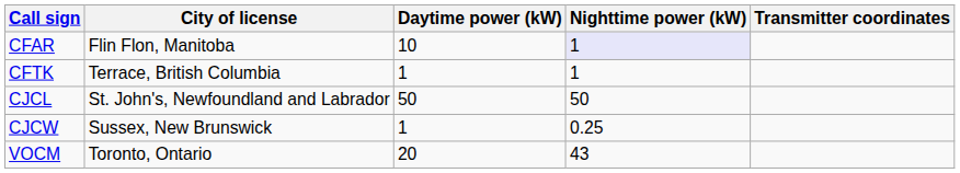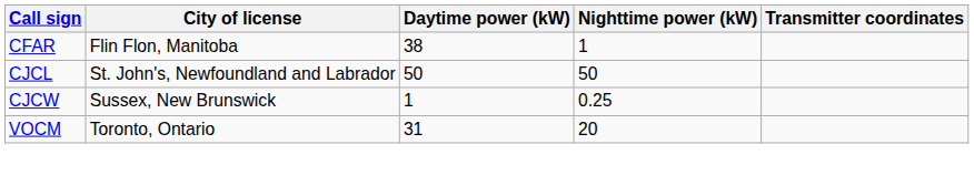 <table class="wikitable sortable">
 <tr>
 <th><a href='#'>Call sign</a></th>
 <th>City of license</th>
 <th>Daytime power (kW)</th>
 <th>Nighttime power (kW)</th>
 <th>Transmitter coordinates</th>
 </tr>
 <tr>
 <td><a href='#'>CFAR</a></td>
 <td>Flin Flon, Manitoba</td>
-<td>10</td>
-<td style="background: lavender;">1</td>
-<td></td>
-</tr>
-<tr>
-<td><a href='#'>CFTK</a></td>
-<td>Terrace, British Columbia</td>
-<td>1</td>
+<td>38</td>
 <td>1</td>
 <td></td>
 </tr>
 <tr>
 <td><a href='#'>CJCL</a></td>
 <td>St. John's, Newfoundland and Labrador</td>
 <td>50</td>
 <td>50</td>
 <td></td>
 </tr>
 <tr>
 <td><a href='#'>CJCW</a></td>
 <td>Sussex, New Brunswick</td>
 <td>1</td>
 <td>0.25</td>
 <td></td>
 </tr>
 <tr>
 <td><a href='#'>VOCM</a></td>
 <td>Toronto, Ontario</td>
+<td>31</td>
 <td>20</td>
-<td>43</td>
 <td></td>
 </tr>
 </table>
